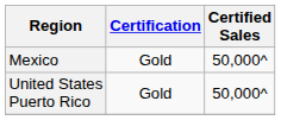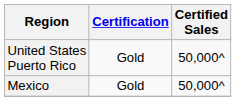 <table class="wikitable sortable">
 <tr>
 <th>Region</th>
 <th><a href='#'>Certification</a></th>
 <th>Certified<br>Sales</th>
 </tr>
 <tr>
-<td scope="row" style="background-color: #f2f2f2;">Mexico</td>
+<td scope="row" style="background-color: #f2f2f2;">United States<br>Puerto Rico</td>
 <td style="text-align:center">Gold</td>
 <td style="text-align:center">50,000^</td>
 </tr>
 <tr>
-<td scope="row" style="background-color: #f2f2f2;">United States<br>Puerto Rico</td>
+<td scope="row" style="background-color: #f2f2f2;">Mexico</td>
 <td style="text-align:center">Gold</td>
 <td style="text-align:center">50,000^</td>
 </tr>
 <tr>
 </tr>
 </table>
